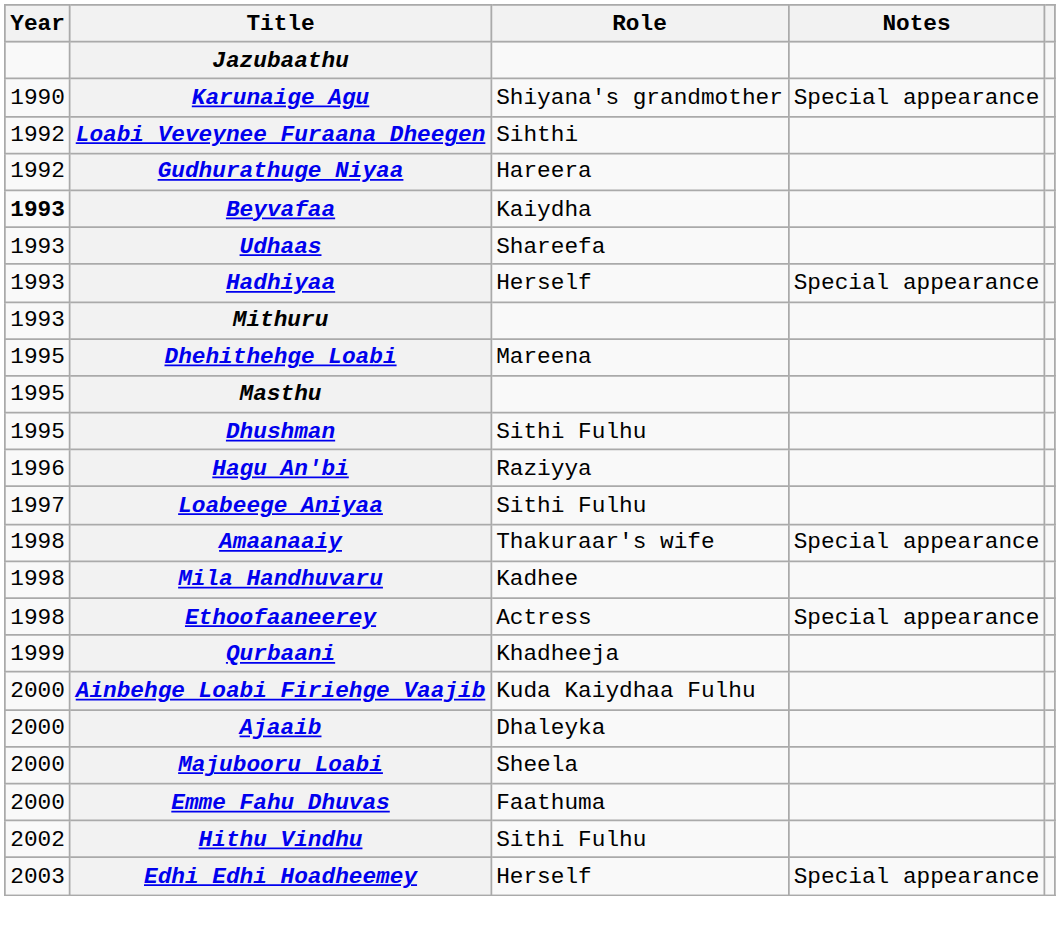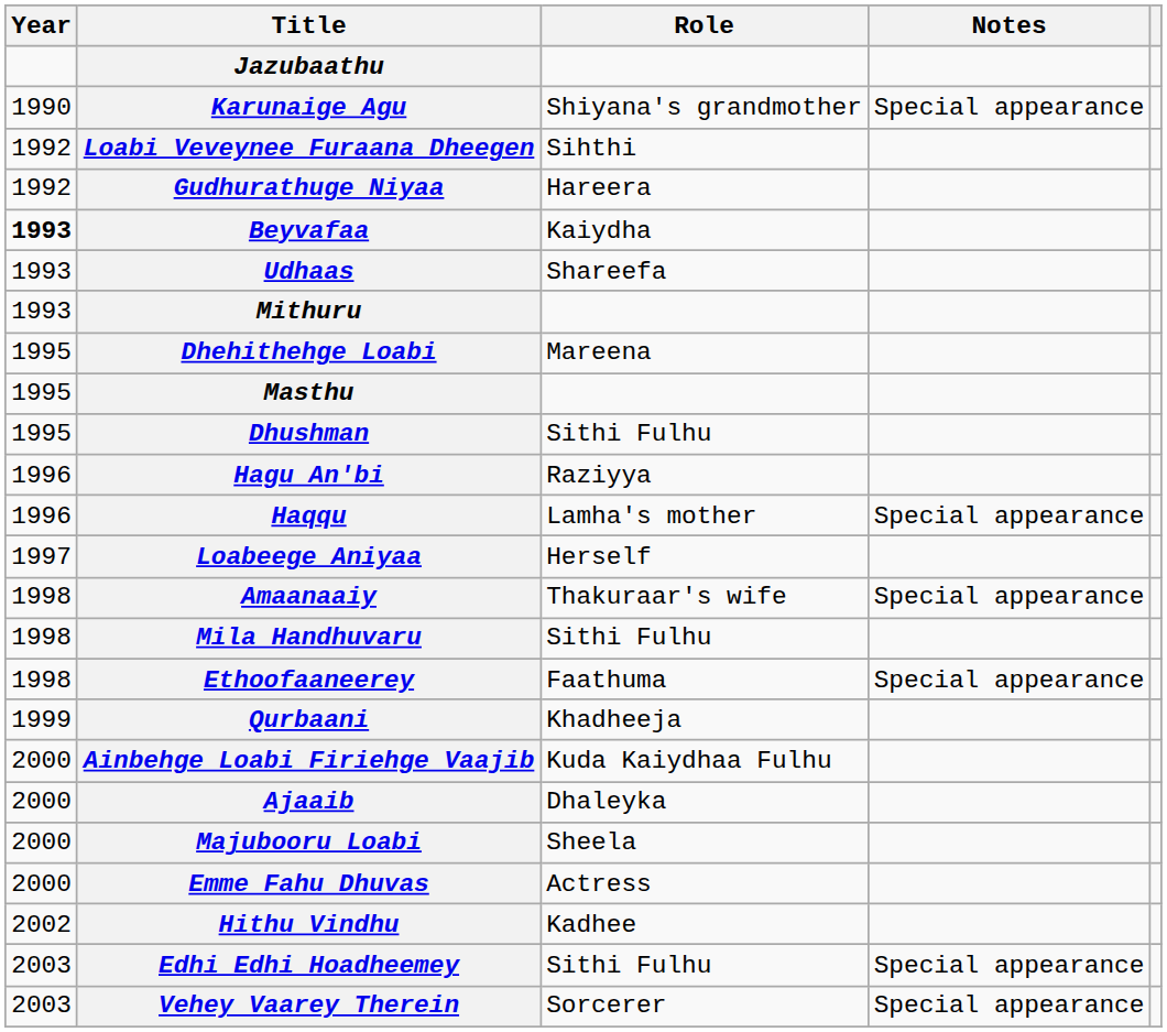 <table class="wikitable sortable plainrowheaders">
 <tr style="background:#ccc; text-align:center;">
 <th scope="col">Year</th>
 <th scope="col">Title</th>
 <th scope="col">Role</th>
 <th scope="col">Notes</th>
 <th scope="col" class="unsortable"></th>
 </tr>
 <tr>
 <td></td>
 <th scope="row"><em>Jazubaathu</em></th>
 <td></td>
 <td></td>
 <td></td>
 </tr>
 <tr>
 <td>1990</td>
 <th scope="row"><em><a href='#'>Karunaige Agu</a></em></th>
 <td>Shiyana's grandmother</td>
 <td>Special appearance</td>
 <td style="text-align: center;"></td>
 </tr>
 <tr>
 <td>1992</td>
 <th scope="row"><em><a href='#'>Loabi Veveynee Furaana Dheegen</a></em></th>
 <td>Sihthi</td>
 <td></td>
 <td style="text-align: center;"></td>
 </tr>
 <tr>
 <td>1992</td>
 <th scope="row"><em><a href='#'>Gudhurathuge Niyaa</a></em></th>
 <td>Hareera</td>
 <td></td>
 <td style="text-align: center;"></td>
 </tr>
 <tr>
 <td><strong>1993</strong></td>
 <th scope="row"><em><a href='#'>Beyvafaa</a></em></th>
 <td>Kaiydha</td>
 <td></td>
 <td style="text-align: center;"></td>
 </tr>
 <tr>
 <td>1993</td>
 <th scope="row"><em><a href='#'>Udhaas</a></em></th>
 <td>Shareefa</td>
 <td></td>
 <td style="text-align: center;"></td>
 </tr>
 <tr>
 <td>1993</td>
-<th scope="row"><em><a href='#'>Hadhiyaa</a></em></th>
-<td>Herself</td>
-<td>Special appearance</td>
-<td style="text-align: center;"></td>
-</tr>
-<tr>
-<td>1993</td>
 <th scope="row"><em>Mithuru</em></th>
 <td></td>
 <td></td>
 <td></td>
 </tr>
 <tr>
 <td>1995</td>
 <th scope="row"><em><a href='#'>Dhehithehge Loabi</a></em></th>
 <td>Mareena</td>
 <td></td>
 <td style="text-align: center;"></td>
 </tr>
 <tr>
 <td>1995</td>
 <th scope="row"><em>Masthu</em></th>
 <td></td>
 <td></td>
 <td></td>
 </tr>
 <tr>
 <td>1995</td>
 <th scope="row"><em><a href='#'>Dhushman</a></em></th>
 <td>Sithi Fulhu</td>
 <td></td>
 <td style="text-align: center;"></td>
 </tr>
 <tr>
 <td>1996</td>
 <th scope="row"><em><a href='#'>Hagu An'bi</a></em></th>
 <td>Raziyya</td>
 <td></td>
 <td style="text-align: center;"></td>
 </tr>
 <tr>
+<td>1996</td>
+<th scope="row"><em><a href='#'>Haqqu</a></em></th>
+<td>Lamha's mother</td>
+<td>Special appearance</td>
+<td style="text-align: center;"></td>
+</tr>
+<tr>
 <td>1997</td>
 <th scope="row"><em><a href='#'>Loabeege Aniyaa</a></em></th>
-<td>Sithi Fulhu</td>
+<td>Herself</td>
 <td></td>
 <td style="text-align: center;"></td>
 </tr>
 <tr>
 <td>1998</td>
 <th scope="row"><em><a href='#'>Amaanaaiy</a></em></th>
 <td>Thakuraar's wife</td>
 <td>Special appearance</td>
 <td style="text-align: center;"></td>
 </tr>
 <tr>
 <td>1998</td>
 <th scope="row"><em><a href='#'>Mila Handhuvaru</a></em></th>
-<td>Kadhee</td>
+<td>Sithi Fulhu</td>
 <td></td>
 <td style="text-align: center;"></td>
 </tr>
 <tr>
 <td>1998</td>
 <th scope="row"><em><a href='#'>Ethoofaaneerey</a></em></th>
-<td>Actress</td>
+<td>Faathuma</td>
 <td>Special appearance</td>
 <td style="text-align: center;"></td>
 </tr>
 <tr>
 <td>1999</td>
 <th scope="row"><em><a href='#'>Qurbaani</a></em></th>
 <td>Khadheeja</td>
 <td></td>
 <td style="text-align: center;"></td>
 </tr>
 <tr>
 <td>2000</td>
 <th scope="row"><em><a href='#'>Ainbehge Loabi Firiehge Vaajib</a></em></th>
 <td>Kuda Kaiydhaa Fulhu</td>
 <td></td>
 <td style="text-align: center;"></td>
 </tr>
 <tr>
 <td>2000</td>
 <th scope="row"><em><a href='#'>Ajaaib</a></em></th>
 <td>Dhaleyka</td>
 <td></td>
 <td style="text-align: center;"></td>
 </tr>
 <tr>
 <td>2000</td>
 <th scope="row"><em><a href='#'>Majubooru Loabi</a></em></th>
 <td>Sheela</td>
 <td></td>
 <td style="text-align: center;"></td>
 </tr>
 <tr>
 <td>2000</td>
 <th scope="row"><em><a href='#'>Emme Fahu Dhuvas</a></em></th>
-<td>Faathuma</td>
+<td>Actress</td>
 <td></td>
 <td style="text-align: center;"></td>
 </tr>
 <tr>
 <td>2002</td>
 <th scope="row"><em><a href='#'>Hithu Vindhu</a></em></th>
-<td>Sithi Fulhu</td>
+<td>Kadhee</td>
 <td></td>
 <td style="text-align: center;"></td>
 </tr>
 <tr>
 <td>2003</td>
 <th scope="row"><em><a href='#'>Edhi Edhi Hoadheemey</a></em></th>
-<td>Herself</td>
+<td>Sithi Fulhu</td>
+<td>Special appearance</td>
+<td style="text-align: center;"></td>
+</tr>
+<tr>
+<td>2003</td>
+<th scope="row"><em><a href='#'>Vehey Vaarey Therein</a></em></th>
+<td>Sorcerer</td>
 <td>Special appearance</td>
 <td style="text-align: center;"></td>
 </tr>
 <tr>
 </tr>
 </table>
